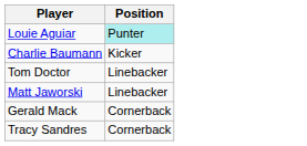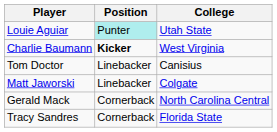 <table class="wikitable">
 <tr>
 <th>Player</th>
 <th>Position</th>
+<th>College</th>
 </tr>
 <tr>
 <td><a href='#'>Louie Aguiar</a></td>
 <td style="background: paleturquoise;">Punter</td>
+<td><a href='#'>Utah State</a></td>
 </tr>
 <tr>
 <td><a href='#'>Charlie Baumann</a></td>
-<td>Kicker</td>
+<td><strong>Kicker</strong></td>
+<td><a href='#'>West Virginia</a></td>
 </tr>
 <tr>
 <td>Tom Doctor</td>
 <td>Linebacker</td>
+<td>Canisius</td>
 </tr>
 <tr>
 <td><a href='#'>Matt Jaworski</a></td>
 <td>Linebacker</td>
+<td><a href='#'>Colgate</a></td>
 </tr>
 <tr>
 <td>Gerald Mack</td>
 <td>Cornerback</td>
+<td><a href='#'>North Carolina Central</a></td>
 </tr>
 <tr>
 <td>Tracy Sandres</td>
 <td>Cornerback</td>
+<td><a href='#'>Florida State</a></td>
 </tr>
 </table>
